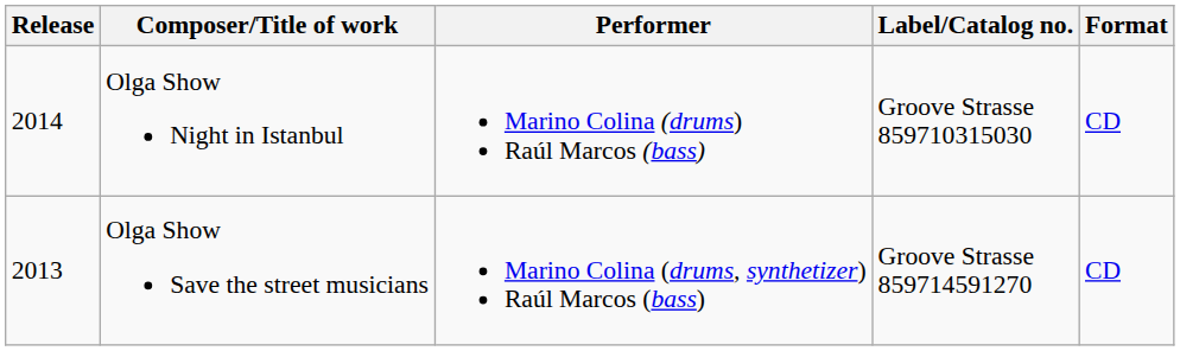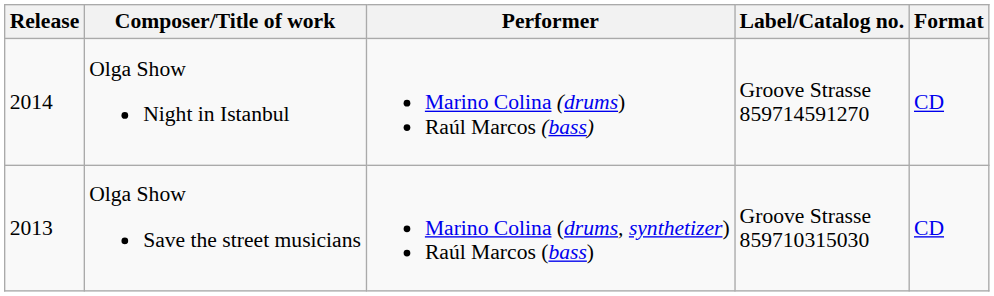 <table class="wikitable sortable">
 <tr>
 <th>Release</th>
 <th>Composer/Title of work</th>
 <th>Performer</th>
 <th>Label/Catalog no.</th>
 <th>Format</th>
 </tr>
 <tr>
 <td>2014</td>
 <td>Olga Show<br><ul><li>Night in Istanbul</li></ul></td>
 <td><br><ul><li><a href='#'>Marino Colina</a> <em>(<a href='#'>drums</a></em>)</li><li>Raúl Marcos <em>(<a href='#'>bass</a>)</em></li></ul></td>
-<td>Groove Strasse<br>859710315030</td>
+<td>Groove Strasse<br>859714591270</td>
 <td><a href='#'>CD</a></td>
 </tr>
 <tr>
 <td>2013</td>
 <td>Olga Show<br><ul><li>Save the street musicians</li></ul></td>
 <td><br><ul><li><a href='#'>Marino Colina</a> (<a href='#'><em>drums</em></a><em>, <a href='#'>synthetizer</a></em>)</li><li>Raúl Marcos (<a href='#'><em>bass</em></a>)</li></ul></td>
-<td>Groove Strasse<br>859714591270</td>
+<td>Groove Strasse<br>859710315030</td>
 <td><a href='#'>CD</a></td>
 </tr>
 </table>
